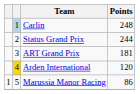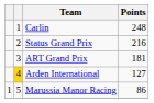 <table class="wikitable" style="font-size: 85%;">
 <tr>
 <th></th>
 <th></th>
 <th>Team</th>
 <th>Points</th>
 </tr>
 <tr>
 <td align="left"></td>
-<td align="center" style="background: lightblue;">1</td>
+<td align="center">1</td>
 <td> <a href='#'>Carlin</a></td>
 <td align="right">248</td>
 </tr>
 <tr>
 <td align="left"></td>
 <td align="center">2</td>
 <td> <a href='#'>Status Grand Prix</a></td>
-<td align="right">244</td>
+<td align="right">216</td>
 </tr>
 <tr>
 <td align="left"></td>
 <td align="center">3</td>
 <td> <a href='#'>ART Grand Prix</a></td>
 <td align="right">181</td>
 </tr>
 <tr>
 <td align="left"></td>
 <td align="center" style="background: gold;">4</td>
 <td> <a href='#'>Arden International</a></td>
-<td align="right">120</td>
+<td align="right">127</td>
 </tr>
 <tr>
 <td align="left"> 1</td>
 <td align="center">5</td>
 <td> <a href='#'>Marussia Manor Racing</a></td>
 <td align="right">86</td>
 </tr>
 <tr>
 </tr>
 </table>
